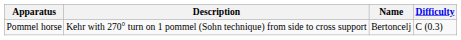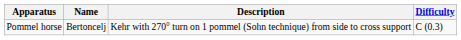 <table class="wikitable">
 <tr>
 <th>Apparatus</th>
+<th>Name</th>
 <th>Description</th>
-<th>Name</th>
 <th><a href='#'>Difficulty</a></th>
 </tr>
 <tr>
 <td>Pommel horse</td>
+<td>Bertoncelj</td>
 <td>Kehr with 270° turn on 1 pommel (Sohn technique) from side to cross support</td>
-<td>Bertoncelj</td>
 <td>C (0.3)</td>
 </tr>
 </table>
